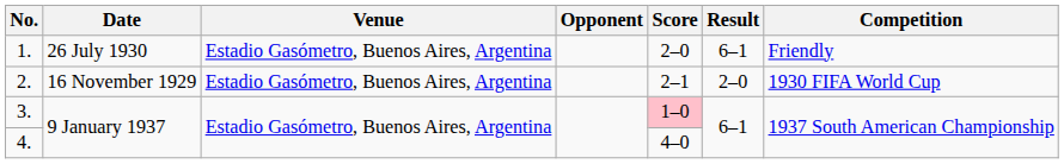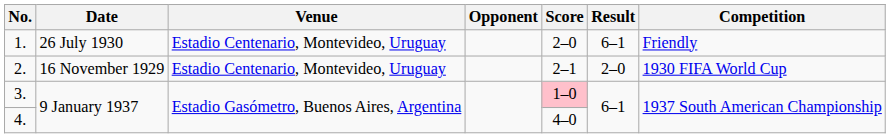 <table class="wikitable sortable">
 <tr>
 <th scope="col">No.</th>
 <th scope="col">Date</th>
 <th scope="col">Venue</th>
 <th scope="col">Opponent</th>
 <th scope="col">Score</th>
 <th scope="col">Result</th>
 <th scope="col">Competition</th>
 </tr>
 <tr>
 <td align=center>1.</td>
 <td>26 July 1930</td>
-<td><a href='#'>Estadio Gasómetro</a>, Buenos Aires, <a href='#'>Argentina</a></td>
+<td><a href='#'>Estadio Centenario</a>, Montevideo, <a href='#'>Uruguay</a></td>
 <td></td>
 <td align="center">2–0</td>
 <td align="center">6–1</td>
 <td><a href='#'>Friendly</a></td>
 </tr>
 <tr>
 <td align=center>2.</td>
 <td>16 November 1929</td>
-<td><a href='#'>Estadio Gasómetro</a>, Buenos Aires, <a href='#'>Argentina</a></td>
+<td><a href='#'>Estadio Centenario</a>, Montevideo, <a href='#'>Uruguay</a></td>
 <td></td>
 <td align="center">2–1</td>
 <td align="center">2–0</td>
 <td><a href='#'>1930 FIFA World Cup</a></td>
 </tr>
 <tr>
 <td align=center>3.</td>
 <td rowspan="2">9 January 1937</td>
 <td rowspan="2"><a href='#'>Estadio Gasómetro</a>, Buenos Aires, <a href='#'>Argentina</a></td>
 <td rowspan="2"></td>
 <td align="center" style="background: pink;">1–0</td>
 <td rowspan="2" align="center">6–1</td>
 <td rowspan="2"><a href='#'>1937 South American Championship</a></td>
 </tr>
 <tr>
 <td align="center">4.</td>
 <td align="center">4–0</td>
 </tr>
 </table>
